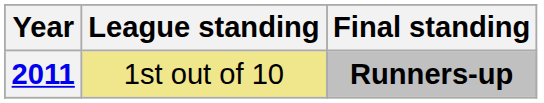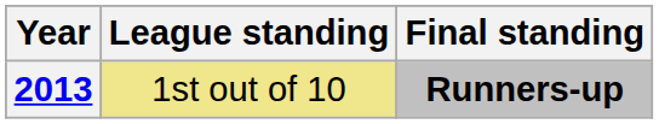 <table class="wikitable"  style="text-align:center">
 <tr>
 <th>Year</th>
 <th>League standing</th>
 <th>Final standing</th>
 </tr>
 <tr>
-<th><a href='#'>2011</a></th>
+<th><a href='#'>2013</a></th>
 <td style="background: khaki;">1st out of 10</td>
 <th style="background: silver;">Runners-up</th>
 </tr>
 </table>
